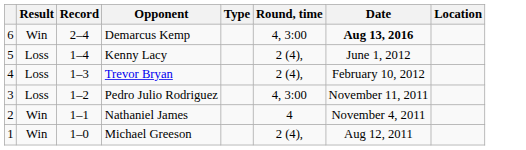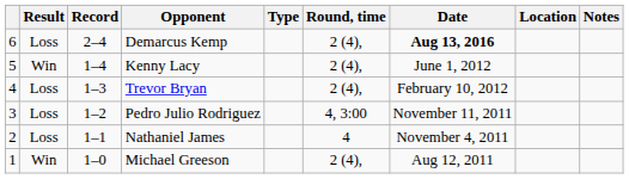 <table class="wikitable" style="text-align:center">
 <tr>
 <th></th>
 <th>Result</th>
 <th>Record</th>
 <th>Opponent</th>
 <th>Type</th>
 <th>Round, time</th>
 <th>Date</th>
 <th>Location</th>
+<th>Notes</th>
 </tr>
 <tr>
 <td>6</td>
-<td>Win</td>
+<td>Loss</td>
 <td>2–4</td>
 <td style="text-align:left;"> Demarcus Kemp</td>
 <td></td>
-<td>4, 3:00</td>
+<td>2 (4), </td>
 <td><strong>Aug 13, 2016</strong></td>
 <td style="text-align:left;"> </td>
+<td></td>
 </tr>
 <tr>
 <td>5</td>
-<td>Loss</td>
+<td>Win</td>
 <td>1–4</td>
 <td style="text-align:left;"> Kenny Lacy</td>
 <td></td>
 <td>2 (4), </td>
 <td>June 1, 2012</td>
 <td style="text-align:left;"> </td>
+<td></td>
 </tr>
 <tr>
 <td>4</td>
 <td>Loss</td>
 <td>1–3</td>
 <td style="text-align:left;"> <a href='#'>Trevor Bryan</a></td>
 <td></td>
 <td>2 (4), </td>
 <td>February 10, 2012</td>
 <td style="text-align:left;"> </td>
+<td></td>
 </tr>
 <tr>
 <td>3</td>
 <td>Loss</td>
 <td>1–2</td>
 <td style="text-align:left;"> Pedro Julio Rodriguez</td>
 <td></td>
 <td>4, 3:00</td>
 <td>November 11, 2011</td>
 <td style="text-align:left;"> </td>
+<td></td>
 </tr>
 <tr>
 <td>2</td>
-<td>Win</td>
+<td>Loss</td>
 <td>1–1</td>
 <td style="text-align:left;"> Nathaniel James</td>
 <td></td>
 <td>4</td>
 <td>November 4, 2011</td>
 <td style="text-align:left;"> </td>
+<td></td>
 </tr>
 <tr>
 <td>1</td>
 <td>Win</td>
 <td>1–0</td>
 <td style="text-align:left;"> Michael Greeson</td>
 <td></td>
 <td>2 (4), </td>
 <td>Aug 12, 2011</td>
 <td style="text-align:left;"> </td>
+<td></td>
 </tr>
 </table>
